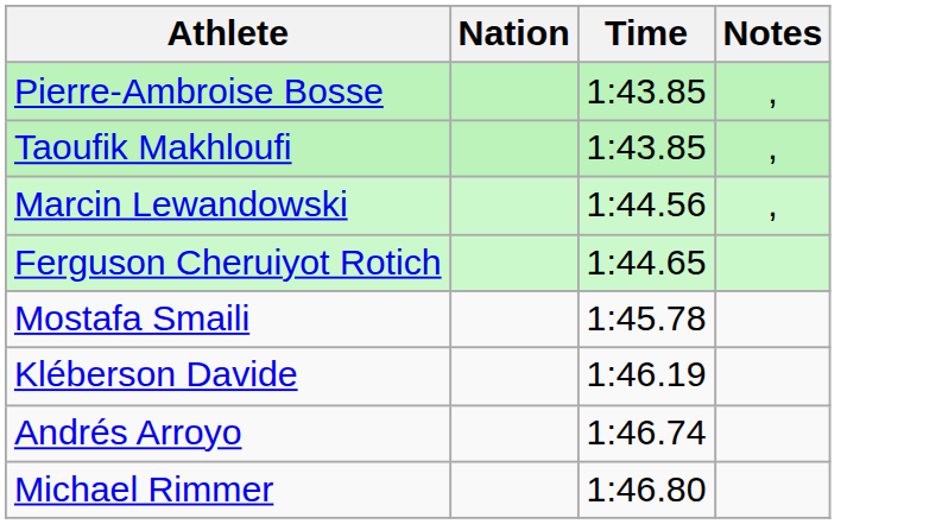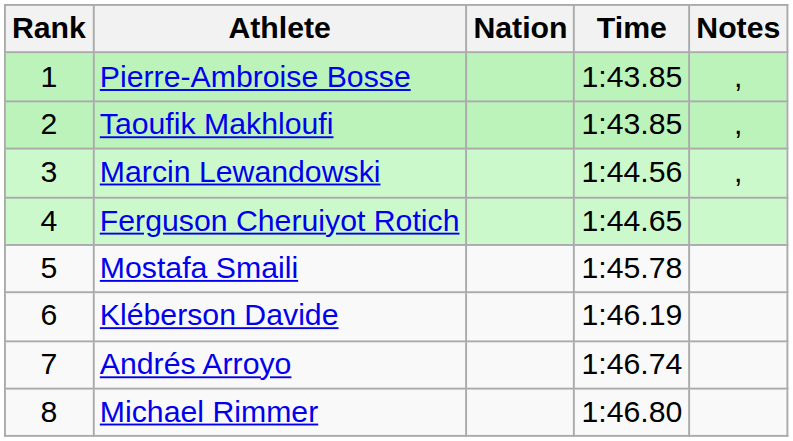 <table class="wikitable sortable" style="text-align:center">
 <tr>
+<th>Rank</th>
 <th>Athlete</th>
 <th>Nation</th>
 <th>Time</th>
 <th>Notes</th>
 </tr>
 <tr bgcolor=bbf3bb>
+<td>1</td>
 <td align=left><a href='#'>Pierre-Ambroise Bosse</a></td>
 <td align=left></td>
 <td>1:43.85</td>
 <td>, </td>
 </tr>
 <tr bgcolor=bbf3bb>
+<td>2</td>
 <td align=left><a href='#'>Taoufik Makhloufi</a></td>
 <td align=left></td>
 <td>1:43.85</td>
 <td>, </td>
 </tr>
 <tr bgcolor=ccf9cc>
+<td>3</td>
 <td align=left><a href='#'>Marcin Lewandowski</a></td>
 <td align=left></td>
 <td>1:44.56</td>
 <td>, </td>
 </tr>
 <tr bgcolor=ccf9cc>
+<td>4</td>
 <td align=left><a href='#'>Ferguson Cheruiyot Rotich</a></td>
 <td align=left></td>
 <td>1:44.65</td>
 <td></td>
 </tr>
 <tr>
+<td>5</td>
 <td align=left><a href='#'>Mostafa Smaili</a></td>
 <td align=left></td>
 <td>1:45.78</td>
 <td></td>
 </tr>
 <tr>
+<td>6</td>
 <td align=left><a href='#'>Kléberson Davide</a></td>
 <td align=left></td>
 <td>1:46.19</td>
 <td></td>
 </tr>
 <tr>
+<td>7</td>
 <td align=left><a href='#'>Andrés Arroyo</a></td>
 <td align=left></td>
 <td>1:46.74</td>
 <td></td>
 </tr>
 <tr>
+<td>8</td>
 <td align=left><a href='#'>Michael Rimmer</a></td>
 <td align=left></td>
 <td>1:46.80</td>
 <td></td>
 </tr>
 </table>
